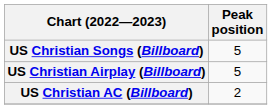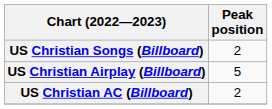 <table class="wikitable sortable plainrowheaders" style="text-align:center">
 <tr>
 <th scope="col">Chart (2022—2023)</th>
 <th scope="col">Peak<br>position</th>
 </tr>
 <tr>
 <th scope="row">US <a href='#'>Christian Songs</a> (<em><a href='#'>Billboard</a></em>)</th>
-<td>5</td>
+<td>2</td>
 </tr>
 <tr>
 <th scope="row">US <a href='#'>Christian Airplay</a> (<em><a href='#'>Billboard</a></em>)</th>
 <td>5</td>
 </tr>
 <tr>
 <th scope="row">US <a href='#'>Christian AC</a> (<em><a href='#'>Billboard</a></em>)</th>
 <td>2</td>
 </tr>
 <tr>
 </tr>
 </table>
